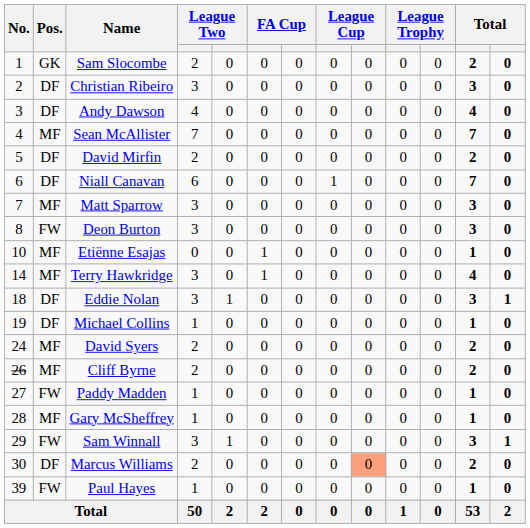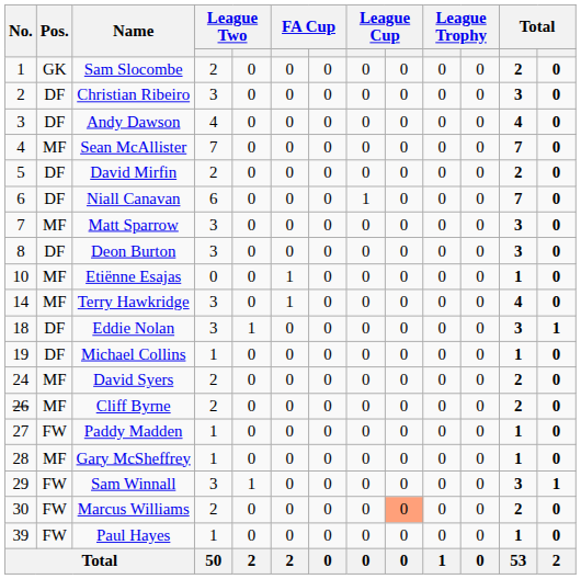 <table class="wikitable sortable" style="text-align: center;">
 <tr>
 <th rowspan="2">No.</th>
 <th rowspan="2">Pos.</th>
 <th rowspan="2">Name</th>
 <th colspan="2"><a href='#'>League Two</a></th>
 <th colspan="2"><a href='#'>FA Cup</a></th>
 <th colspan="2"><a href='#'>League Cup</a></th>
 <th colspan="2"><a href='#'>League Trophy</a></th>
 <th colspan="2">Total</th>
 </tr>
 <tr>
 <th style="width:30px;"></th>
 <th style="width:30px;"></th>
 <th style="width:30px;"></th>
 <th style="width:30px;"></th>
 <th style="width:30px;"></th>
 <th style="width:30px;"></th>
 <th style="width:30px;"></th>
 <th style="width:30px;"></th>
 <th style="width:30px;"></th>
 <th style="width:30px;"></th>
 </tr>
 <tr>
 <td>1</td>
 <td>GK</td>
 <td><a href='#'>Sam Slocombe</a></td>
 <td>2</td>
 <td>0</td>
 <td>0</td>
 <td>0</td>
 <td>0</td>
 <td>0</td>
 <td>0</td>
 <td>0</td>
 <td><strong>2</strong></td>
 <td><strong>0</strong></td>
 </tr>
 <tr>
 <td>2</td>
 <td>DF</td>
 <td><a href='#'>Christian Ribeiro</a></td>
 <td>3</td>
 <td>0</td>
 <td>0</td>
 <td>0</td>
 <td>0</td>
 <td>0</td>
 <td>0</td>
 <td>0</td>
 <td><strong>3</strong></td>
 <td><strong>0</strong></td>
 </tr>
 <tr>
 <td>3</td>
 <td>DF</td>
 <td><a href='#'>Andy Dawson</a></td>
 <td>4</td>
 <td>0</td>
 <td>0</td>
 <td>0</td>
 <td>0</td>
 <td>0</td>
 <td>0</td>
 <td>0</td>
 <td><strong>4</strong></td>
 <td><strong>0</strong></td>
 </tr>
 <tr>
 <td>4</td>
 <td>MF</td>
 <td><a href='#'>Sean McAllister</a></td>
 <td>7</td>
 <td>0</td>
 <td>0</td>
 <td>0</td>
 <td>0</td>
 <td>0</td>
 <td>0</td>
 <td>0</td>
 <td><strong>7</strong></td>
 <td><strong>0</strong></td>
 </tr>
 <tr>
 <td>5</td>
 <td>DF</td>
 <td><a href='#'>David Mirfin</a></td>
 <td>2</td>
 <td>0</td>
 <td>0</td>
 <td>0</td>
 <td>0</td>
 <td>0</td>
 <td>0</td>
 <td>0</td>
 <td><strong>2</strong></td>
 <td><strong>0</strong></td>
 </tr>
 <tr>
 <td>6</td>
 <td>DF</td>
 <td><a href='#'>Niall Canavan</a></td>
 <td>6</td>
 <td>0</td>
 <td>0</td>
 <td>0</td>
 <td>1</td>
 <td>0</td>
 <td>0</td>
 <td>0</td>
 <td><strong>7</strong></td>
 <td><strong>0</strong></td>
 </tr>
 <tr>
 <td>7</td>
 <td>MF</td>
 <td><a href='#'>Matt Sparrow</a></td>
 <td>3</td>
 <td>0</td>
 <td>0</td>
 <td>0</td>
 <td>0</td>
 <td>0</td>
 <td>0</td>
 <td>0</td>
 <td><strong>3</strong></td>
 <td><strong>0</strong></td>
 </tr>
 <tr>
 <td>8</td>
-<td>FW</td>
+<td>DF</td>
 <td><a href='#'>Deon Burton</a></td>
 <td>3</td>
 <td>0</td>
 <td>0</td>
 <td>0</td>
 <td>0</td>
 <td>0</td>
 <td>0</td>
 <td>0</td>
 <td><strong>3</strong></td>
 <td><strong>0</strong></td>
 </tr>
 <tr>
 <td>10</td>
 <td>MF</td>
 <td><a href='#'>Etiënne Esajas</a></td>
 <td>0</td>
 <td>0</td>
 <td>1</td>
 <td>0</td>
 <td>0</td>
 <td>0</td>
 <td>0</td>
 <td>0</td>
 <td><strong>1</strong></td>
 <td><strong>0</strong></td>
 </tr>
 <tr>
 <td>14</td>
 <td>MF</td>
 <td><a href='#'>Terry Hawkridge</a></td>
 <td>3</td>
 <td>0</td>
 <td>1</td>
 <td>0</td>
 <td>0</td>
 <td>0</td>
 <td>0</td>
 <td>0</td>
 <td><strong>4</strong></td>
 <td><strong>0</strong></td>
 </tr>
 <tr>
 <td>18</td>
 <td>DF</td>
 <td><a href='#'>Eddie Nolan</a></td>
 <td>3</td>
 <td>1</td>
 <td>0</td>
 <td>0</td>
 <td>0</td>
 <td>0</td>
 <td>0</td>
 <td>0</td>
 <td><strong>3</strong></td>
 <td><strong>1</strong></td>
 </tr>
 <tr>
 <td>19</td>
 <td>DF</td>
 <td><a href='#'>Michael Collins</a></td>
 <td>1</td>
 <td>0</td>
 <td>0</td>
 <td>0</td>
 <td>0</td>
 <td>0</td>
 <td>0</td>
 <td>0</td>
 <td><strong>1</strong></td>
 <td><strong>0</strong></td>
 </tr>
 <tr>
 <td>24</td>
 <td>MF</td>
 <td><a href='#'>David Syers</a></td>
 <td>2</td>
 <td>0</td>
 <td>0</td>
 <td>0</td>
 <td>0</td>
 <td>0</td>
 <td>0</td>
 <td>0</td>
 <td><strong>2</strong></td>
 <td><strong>0</strong></td>
 </tr>
 <tr>
 <td><s>26</s></td>
 <td>MF</td>
 <td><a href='#'>Cliff Byrne</a></td>
 <td>2</td>
 <td>0</td>
 <td>0</td>
 <td>0</td>
 <td>0</td>
 <td>0</td>
 <td>0</td>
 <td>0</td>
 <td><strong>2</strong></td>
 <td><strong>0</strong></td>
 </tr>
 <tr>
 <td>27</td>
 <td>FW</td>
 <td><a href='#'>Paddy Madden</a></td>
 <td>1</td>
 <td>0</td>
 <td>0</td>
 <td>0</td>
 <td>0</td>
 <td>0</td>
 <td>0</td>
 <td>0</td>
 <td><strong>1</strong></td>
 <td><strong>0</strong></td>
 </tr>
 <tr>
 <td>28</td>
 <td>MF</td>
 <td><a href='#'>Gary McSheffrey</a></td>
 <td>1</td>
 <td>0</td>
 <td>0</td>
 <td>0</td>
 <td>0</td>
 <td>0</td>
 <td>0</td>
 <td>0</td>
 <td><strong>1</strong></td>
 <td><strong>0</strong></td>
 </tr>
 <tr>
 <td>29</td>
 <td>FW</td>
 <td><a href='#'>Sam Winnall</a></td>
 <td>3</td>
 <td>1</td>
 <td>0</td>
 <td>0</td>
 <td>0</td>
 <td>0</td>
 <td>0</td>
 <td>0</td>
 <td><strong>3</strong></td>
 <td><strong>1</strong></td>
 </tr>
 <tr>
 <td>30</td>
-<td>DF</td>
+<td>FW</td>
 <td><a href='#'>Marcus Williams</a></td>
 <td>2</td>
 <td>0</td>
 <td>0</td>
 <td>0</td>
 <td>0</td>
 <td style="background: lightsalmon;">0</td>
 <td>0</td>
 <td>0</td>
 <td><strong>2</strong></td>
 <td><strong>0</strong></td>
 </tr>
 <tr>
 <td>39</td>
 <td>FW</td>
 <td><a href='#'>Paul Hayes</a></td>
 <td>1</td>
 <td>0</td>
 <td>0</td>
 <td>0</td>
 <td>0</td>
 <td>0</td>
 <td>0</td>
 <td>0</td>
 <td><strong>1</strong></td>
 <td><strong>0</strong></td>
 </tr>
 <tr>
 <th colspan=3>Total</th>
 <th>50</th>
 <th>2</th>
 <th>2</th>
 <th>0</th>
 <th>0</th>
 <th>0</th>
 <th>1</th>
 <th>0</th>
 <th>53</th>
 <th>2</th>
 </tr>
 </table>
